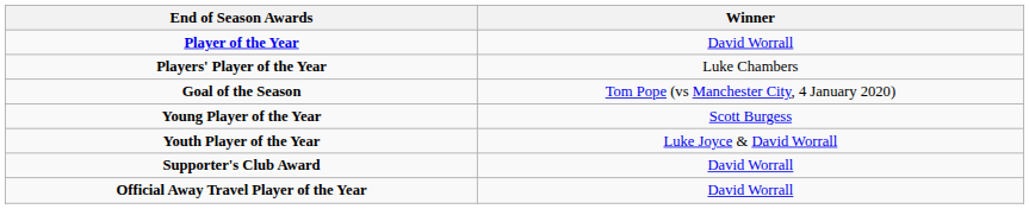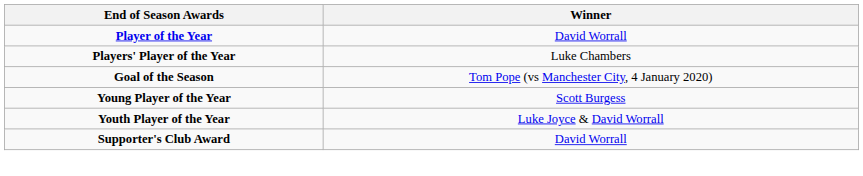 <table class="wikitable" style="text-align:center; font-size:95%;width:65%; text-align:left">
 <tr>
 <th>End of Season Awards</th>
 <th>Winner</th>
 </tr>
 <tr --->
 <td align="center"><strong><a href='#'>Player of the Year</a></strong></td>
 <td align="center"><a href='#'>David Worrall</a></td>
 </tr>
 <tr --->
 <td align="center"><strong>Players' Player of the Year</strong></td>
 <td align="center">Luke Chambers</td>
 </tr>
 <tr --->
 <td align="center"><strong>Goal of the Season</strong></td>
 <td align="center"><a href='#'>Tom Pope</a> (vs <a href='#'>Manchester City</a>, 4 January 2020)</td>
 </tr>
 <tr --->
 <td align="center"><strong>Young Player of the Year</strong></td>
 <td align="center"><a href='#'>Scott Burgess</a></td>
 </tr>
 <tr --->
 <td align="center"><strong>Youth Player of the Year</strong></td>
 <td align="center"><a href='#'>Luke Joyce</a> & <a href='#'>David Worrall</a></td>
 </tr>
 <tr --->
 <td align="center"><strong>Supporter's Club Award </strong></td>
 <td align="center"><a href='#'>David Worrall</a></td>
 </tr>
-<tr --->
-<td align="center"><strong>Official Away Travel Player of the Year</strong></td>
-<td align="center"><a href='#'>David Worrall</a></td>
-</tr>
 </table>
